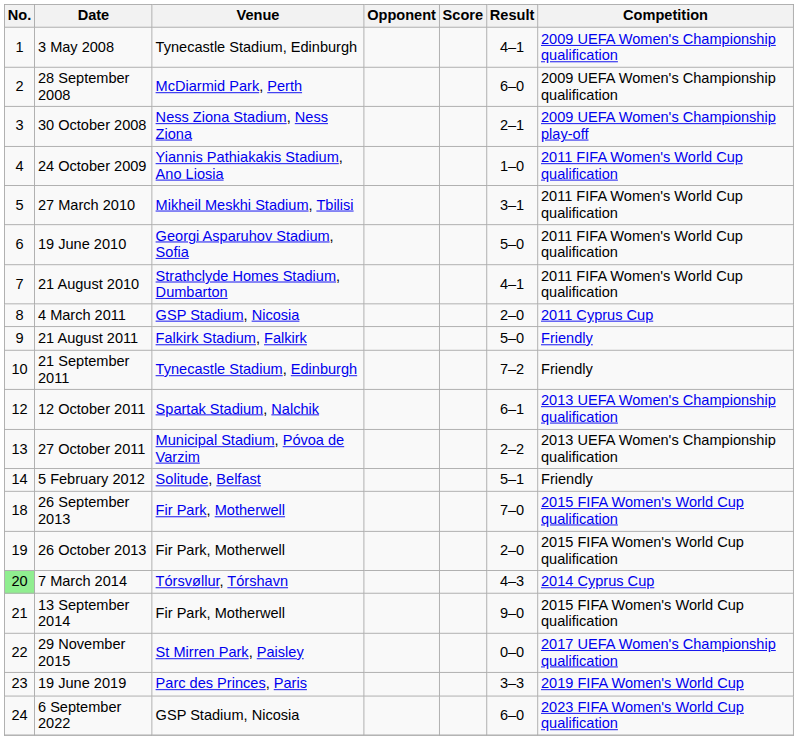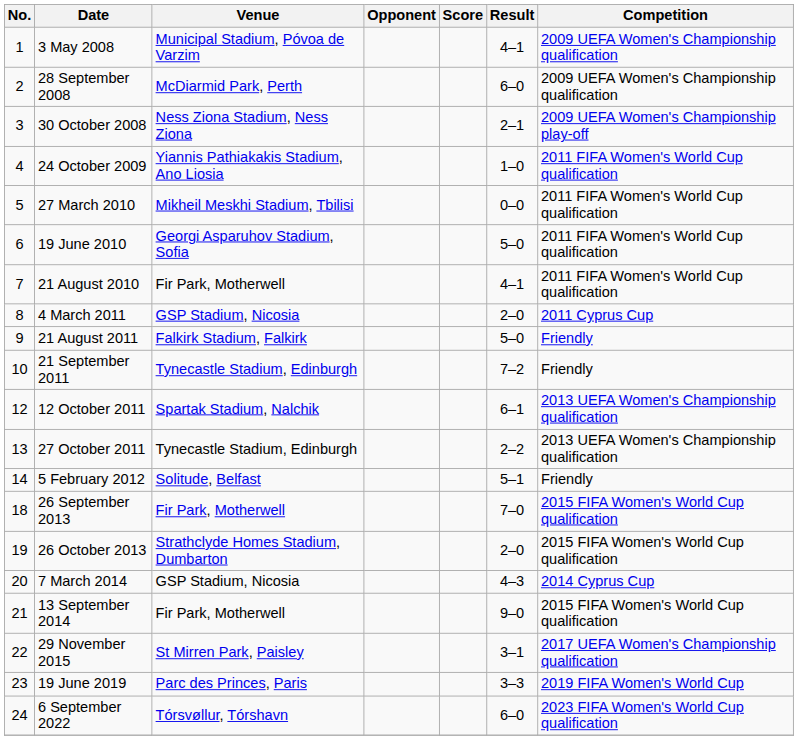 <table class="wikitable sortable">
 <tr>
 <th scope="col">No.</th>
 <th scope="col">Date</th>
 <th scope="col">Venue</th>
 <th scope="col">Opponent</th>
 <th scope="col">Score</th>
 <th scope="col">Result</th>
 <th scope="col">Competition</th>
 </tr>
 <tr>
 <td align="center">1</td>
 <td>3 May 2008</td>
-<td>Tynecastle Stadium, Edinburgh</td>
+<td><a href='#'>Municipal Stadium</a>, <a href='#'>Póvoa de Varzim</a></td>
 <td></td>
 <td></td>
 <td align="center">4–1</td>
 <td><a href='#'>2009 UEFA Women's Championship qualification</a></td>
 </tr>
 <tr>
 <td align="center">2</td>
 <td>28 September 2008</td>
 <td><a href='#'>McDiarmid Park</a>, <a href='#'>Perth</a></td>
 <td></td>
 <td></td>
 <td align="center">6–0</td>
 <td>2009 UEFA Women's Championship qualification</td>
 </tr>
 <tr>
 <td align="center">3</td>
 <td>30 October 2008</td>
 <td><a href='#'>Ness Ziona Stadium</a>, <a href='#'>Ness Ziona</a></td>
 <td></td>
 <td></td>
 <td align="center">2–1</td>
 <td><a href='#'>2009 UEFA Women's Championship play-off</a></td>
 </tr>
 <tr>
 <td align="center">4</td>
 <td>24 October 2009</td>
 <td><a href='#'>Yiannis Pathiakakis Stadium</a>, <a href='#'>Ano Liosia</a></td>
 <td></td>
 <td></td>
 <td align="center">1–0</td>
 <td><a href='#'>2011 FIFA Women's World Cup qualification</a></td>
 </tr>
 <tr>
 <td align="center">5</td>
 <td>27 March 2010</td>
 <td><a href='#'>Mikheil Meskhi Stadium</a>, <a href='#'>Tbilisi</a></td>
 <td></td>
 <td></td>
-<td align="center">3–1</td>
+<td align="center">0–0</td>
 <td>2011 FIFA Women's World Cup qualification</td>
 </tr>
 <tr>
 <td align="center">6</td>
 <td>19 June 2010</td>
 <td><a href='#'>Georgi Asparuhov Stadium</a>, <a href='#'>Sofia</a></td>
 <td></td>
 <td></td>
 <td align="center">5–0</td>
 <td>2011 FIFA Women's World Cup qualification</td>
 </tr>
 <tr>
 <td align="center">7</td>
 <td>21 August 2010</td>
-<td><a href='#'>Strathclyde Homes Stadium</a>, <a href='#'>Dumbarton</a></td>
+<td>Fir Park, Motherwell</td>
 <td></td>
 <td></td>
 <td align="center">4–1</td>
 <td>2011 FIFA Women's World Cup qualification</td>
 </tr>
 <tr>
 <td align="center">8</td>
 <td>4 March 2011</td>
 <td><a href='#'>GSP Stadium</a>, <a href='#'>Nicosia</a></td>
 <td></td>
 <td></td>
 <td align="center">2–0</td>
 <td><a href='#'>2011 Cyprus Cup</a></td>
 </tr>
 <tr>
 <td align="center">9</td>
 <td>21 August 2011</td>
 <td><a href='#'>Falkirk Stadium</a>, <a href='#'>Falkirk</a></td>
 <td></td>
 <td></td>
 <td align="center">5–0</td>
 <td><a href='#'>Friendly</a></td>
 </tr>
 <tr>
 <td align="center">10</td>
 <td>21 September 2011</td>
 <td><a href='#'>Tynecastle Stadium</a>, <a href='#'>Edinburgh</a></td>
 <td></td>
 <td></td>
 <td align="center">7–2</td>
 <td>Friendly</td>
 </tr>
 <tr>
 <td align="center">12</td>
 <td>12 October 2011</td>
 <td><a href='#'>Spartak Stadium</a>, <a href='#'>Nalchik</a></td>
 <td></td>
 <td></td>
 <td align="center">6–1</td>
 <td><a href='#'>2013 UEFA Women's Championship qualification</a></td>
 </tr>
 <tr>
 <td align="center">13</td>
 <td>27 October 2011</td>
-<td><a href='#'>Municipal Stadium</a>, <a href='#'>Póvoa de Varzim</a></td>
+<td>Tynecastle Stadium, Edinburgh</td>
 <td></td>
 <td></td>
 <td align="center">2–2</td>
 <td>2013 UEFA Women's Championship qualification</td>
 </tr>
 <tr>
 <td align="center">14</td>
 <td>5 February 2012</td>
 <td><a href='#'>Solitude</a>, <a href='#'>Belfast</a></td>
 <td></td>
 <td></td>
 <td align="center">5–1</td>
 <td>Friendly</td>
 </tr>
 <tr>
 <td align="center">18</td>
 <td>26 September 2013</td>
 <td><a href='#'>Fir Park</a>, <a href='#'>Motherwell</a></td>
 <td></td>
 <td></td>
 <td align="center">7–0</td>
 <td><a href='#'>2015 FIFA Women's World Cup qualification</a></td>
 </tr>
 <tr>
 <td align="center">19</td>
 <td>26 October 2013</td>
-<td>Fir Park, Motherwell</td>
+<td><a href='#'>Strathclyde Homes Stadium</a>, <a href='#'>Dumbarton</a></td>
 <td></td>
 <td></td>
 <td align="center">2–0</td>
 <td>2015 FIFA Women's World Cup qualification</td>
 </tr>
 <tr>
-<td align="center" style="background: lightgreen;">20</td>
+<td align="center">20</td>
 <td>7 March 2014</td>
-<td><a href='#'>Tórsvøllur</a>, <a href='#'>Tórshavn</a></td>
+<td>GSP Stadium, Nicosia</td>
 <td></td>
 <td></td>
 <td align="center">4–3</td>
 <td><a href='#'>2014 Cyprus Cup</a></td>
 </tr>
 <tr>
 <td align="center">21</td>
 <td>13 September 2014</td>
 <td>Fir Park, Motherwell</td>
 <td></td>
 <td></td>
 <td align="center">9–0</td>
 <td>2015 FIFA Women's World Cup qualification</td>
 </tr>
 <tr>
 <td align="center">22</td>
 <td>29 November 2015</td>
 <td><a href='#'>St Mirren Park</a>, <a href='#'>Paisley</a></td>
 <td></td>
 <td></td>
-<td align="center">0–0</td>
+<td align="center">3–1</td>
 <td><a href='#'>2017 UEFA Women's Championship qualification</a></td>
 </tr>
 <tr>
 <td align="center">23</td>
 <td>19 June 2019</td>
 <td><a href='#'>Parc des Princes</a>, <a href='#'>Paris</a></td>
 <td></td>
 <td></td>
 <td align="center">3–3</td>
 <td><a href='#'>2019 FIFA Women's World Cup</a></td>
 </tr>
 <tr>
 <td align="center">24</td>
 <td>6 September 2022</td>
-<td>GSP Stadium, Nicosia</td>
+<td><a href='#'>Tórsvøllur</a>, <a href='#'>Tórshavn</a></td>
 <td></td>
 <td></td>
 <td style="text-align:center;">6–0</td>
 <td><a href='#'>2023 FIFA Women's World Cup qualification</a></td>
 </tr>
 <tr>
 </tr>
 </table>
